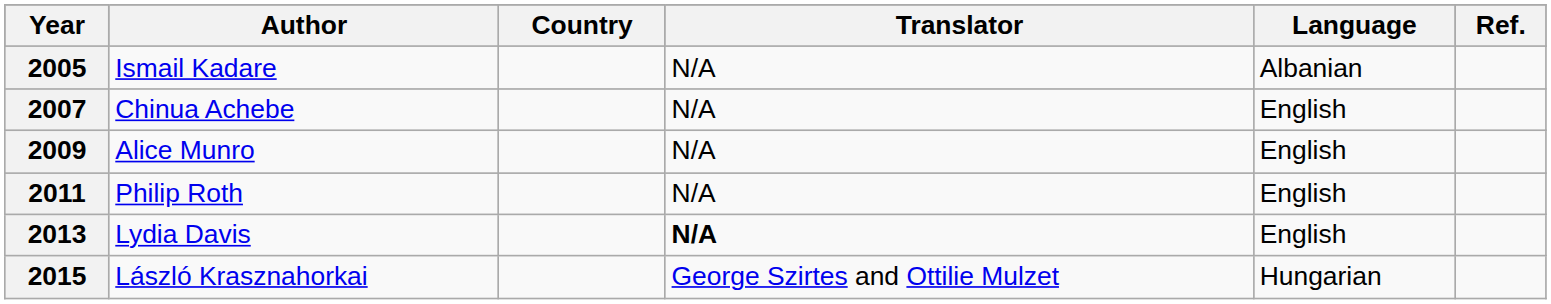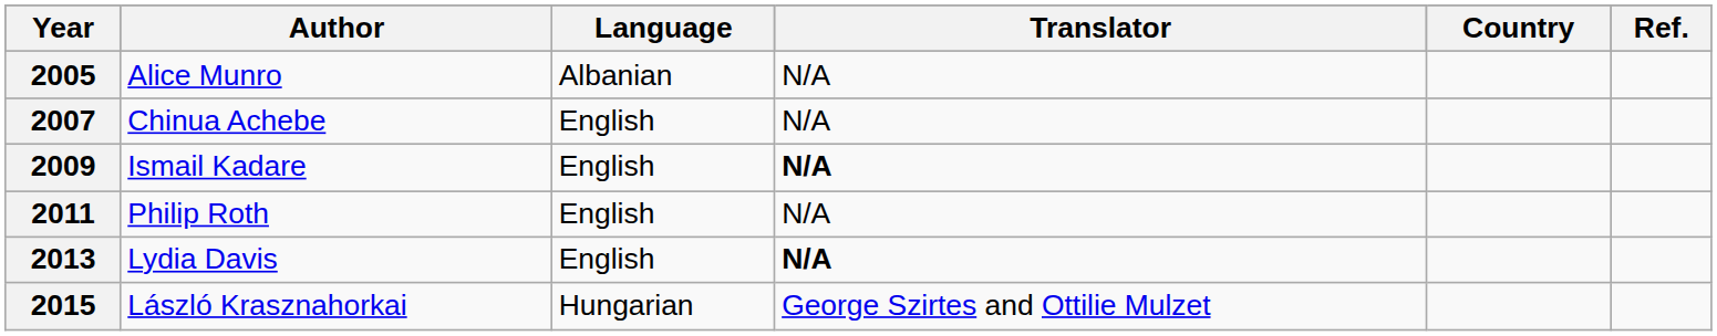 <table class="wikitable plainrowheaders" width=74%>
 <tr bgcolor="#505050">
 <th scope="col">Year</th>
 <th scope="col">Author</th>
+<th scope="col">Language</th>
+<th scope="col">Translator</th>
 <th scope="col">Country</th>
-<th scope="col">Translator</th>
-<th scope="col">Language</th>
 <th>Ref.</th>
 </tr>
 <tr>
 <th scope="row">2005</th>
-<td><a href='#'>Ismail Kadare</a></td>
+<td><a href='#'>Alice Munro</a></td>
+<td>Albanian</td>
+<td>N/A</td>
 <td></td>
-<td>N/A</td>
-<td>Albanian</td>
 <td></td>
 </tr>
 <tr>
 <th scope="row">2007</th>
 <td><a href='#'>Chinua Achebe</a></td>
+<td>English</td>
+<td>N/A</td>
 <td></td>
-<td>N/A</td>
-<td>English</td>
 <td></td>
 </tr>
 <tr>
 <th scope="row">2009</th>
-<td><a href='#'>Alice Munro</a></td>
+<td><a href='#'>Ismail Kadare</a></td>
+<td>English</td>
+<td><strong>N/A</strong></td>
 <td></td>
-<td>N/A</td>
-<td>English</td>
 <td></td>
 </tr>
 <tr>
 <th scope="row">2011</th>
 <td><a href='#'>Philip Roth</a></td>
+<td>English</td>
+<td>N/A</td>
 <td></td>
-<td>N/A</td>
-<td>English</td>
 <td></td>
 </tr>
 <tr>
 <th scope="row">2013</th>
 <td><a href='#'>Lydia Davis</a></td>
+<td>English</td>
+<td><strong>N/A</strong></td>
 <td></td>
-<td><strong>N/A</strong></td>
-<td>English</td>
 <td></td>
 </tr>
 <tr>
 <th scope="row">2015</th>
 <td><a href='#'>László Krasznahorkai</a></td>
+<td>Hungarian</td>
+<td><a href='#'>George Szirtes</a> and <a href='#'>Ottilie Mulzet</a></td>
 <td></td>
-<td><a href='#'>George Szirtes</a> and <a href='#'>Ottilie Mulzet</a></td>
-<td>Hungarian</td>
 <td></td>
 </tr>
 </table>
